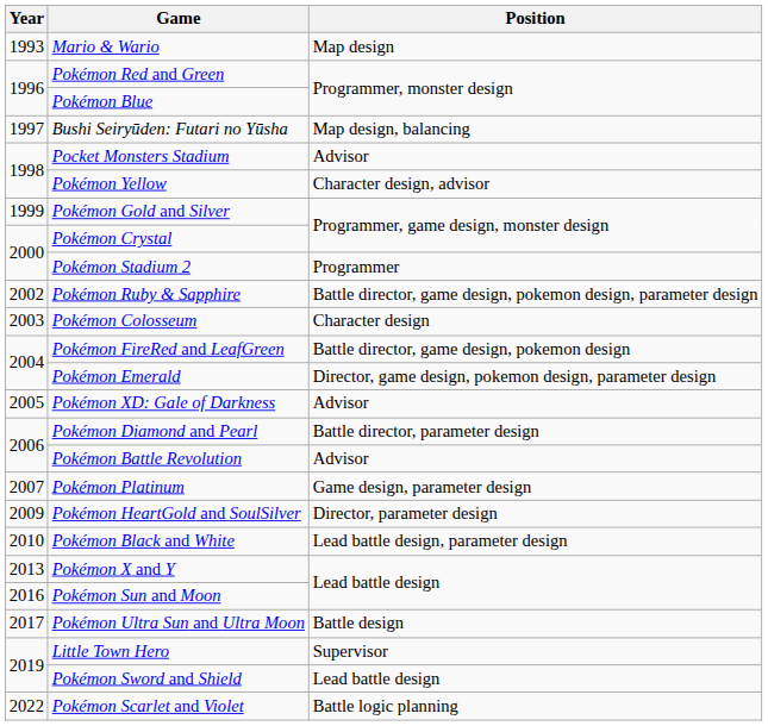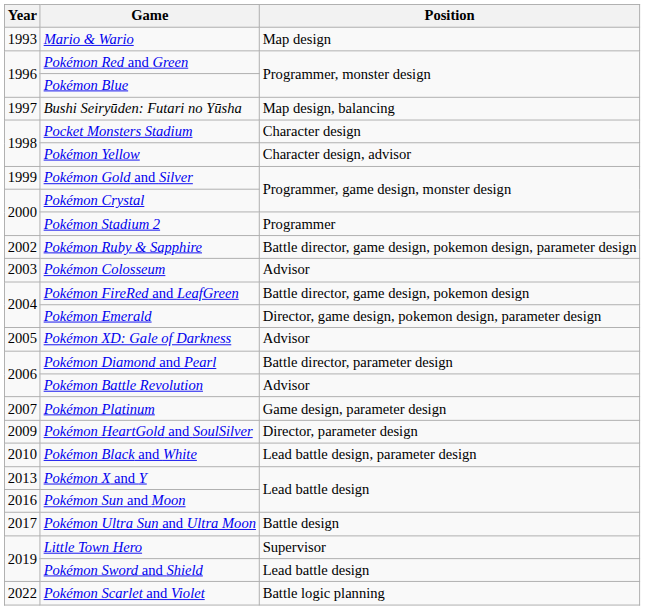 <table class="wikitable sortable">
 <tr>
 <th>Year</th>
 <th>Game</th>
 <th>Position</th>
 </tr>
 <tr>
 <td>1993</td>
 <td><em><a href='#'>Mario & Wario</a></em></td>
 <td>Map design</td>
 </tr>
 <tr>
 <td rowspan="2">1996</td>
 <td><a href='#'><em>Pokémon Red</em> and <em>Green</em></a></td>
 <td rowspan="2">Programmer, monster design</td>
 </tr>
 <tr>
 <td><em><a href='#'>Pokémon Blue</a></em></td>
 </tr>
 <tr>
 <td>1997</td>
 <td><em>Bushi Seiryūden: Futari no Yūsha</em></td>
 <td>Map design, balancing</td>
 </tr>
 <tr>
 <td rowspan="2">1998</td>
 <td><em><a href='#'>Pocket Monsters Stadium</a></em></td>
-<td>Advisor</td>
+<td>Character design</td>
 </tr>
 <tr>
 <td><em><a href='#'>Pokémon Yellow</a></em></td>
 <td>Character design, advisor</td>
 </tr>
 <tr>
 <td>1999</td>
 <td><a href='#'><em>Pokémon Gold</em> and <em>Silver</em></a></td>
 <td rowspan="2">Programmer, game design, monster design</td>
 </tr>
 <tr>
 <td rowspan="2">2000</td>
 <td><em><a href='#'>Pokémon Crystal</a></em></td>
 </tr>
 <tr>
 <td><em><a href='#'>Pokémon Stadium 2</a></em></td>
 <td>Programmer</td>
 </tr>
 <tr>
 <td>2002</td>
 <td><em><a href='#'>Pokémon Ruby & Sapphire</a></em></td>
 <td>Battle director, game design, pokemon design, parameter design</td>
 </tr>
 <tr>
 <td>2003</td>
 <td><em><a href='#'>Pokémon Colosseum</a></em></td>
-<td>Character design</td>
+<td>Advisor</td>
 </tr>
 <tr>
 <td rowspan="2">2004</td>
 <td><a href='#'><em>Pokémon FireRed</em> and <em>LeafGreen</em></a></td>
 <td>Battle director, game design, pokemon design</td>
 </tr>
 <tr>
 <td><em><a href='#'>Pokémon Emerald</a></em></td>
 <td>Director, game design, pokemon design, parameter design</td>
 </tr>
 <tr>
 <td>2005</td>
 <td><em><a href='#'>Pokémon XD: Gale of Darkness</a></em></td>
 <td>Advisor</td>
 </tr>
 <tr>
 <td rowspan="2">2006</td>
 <td><a href='#'><em>Pokémon Diamond</em> and <em>Pearl</em></a></td>
 <td>Battle director, parameter design</td>
 </tr>
 <tr>
 <td><em><a href='#'>Pokémon Battle Revolution</a></em></td>
 <td>Advisor</td>
 </tr>
 <tr>
 <td>2007</td>
 <td><em><a href='#'>Pokémon Platinum</a></em></td>
 <td>Game design, parameter design</td>
 </tr>
 <tr>
 <td>2009</td>
 <td><a href='#'><em>Pokémon HeartGold</em> and <em>SoulSilver</em></a></td>
 <td>Director, parameter design</td>
 </tr>
 <tr>
 <td>2010</td>
 <td><a href='#'><em>Pokémon Black</em> and <em>White</em></a></td>
 <td>Lead battle design, parameter design</td>
 </tr>
 <tr>
 <td>2013</td>
 <td><a href='#'><em>Pokémon X</em> and <em>Y</em></a></td>
 <td rowspan="2">Lead battle design</td>
 </tr>
 <tr>
 <td>2016</td>
 <td><a href='#'><em>Pokémon Sun</em> and <em>Moon</em></a></td>
 </tr>
 <tr>
 <td>2017</td>
 <td><a href='#'><em>Pokémon Ultra Sun</em> and <em>Ultra Moon</em></a></td>
 <td>Battle design</td>
 </tr>
 <tr>
 <td rowspan="2">2019</td>
 <td><em><a href='#'>Little Town Hero</a></em></td>
 <td>Supervisor</td>
 </tr>
 <tr>
 <td><a href='#'><em>Pokémon Sword</em> and <em>Shield</em></a></td>
 <td>Lead battle design</td>
 </tr>
 <tr>
 <td>2022</td>
 <td><a href='#'><em>Pokémon Scarlet</em> and <em>Violet</em></a></td>
 <td>Battle logic planning</td>
 </tr>
 </table>
